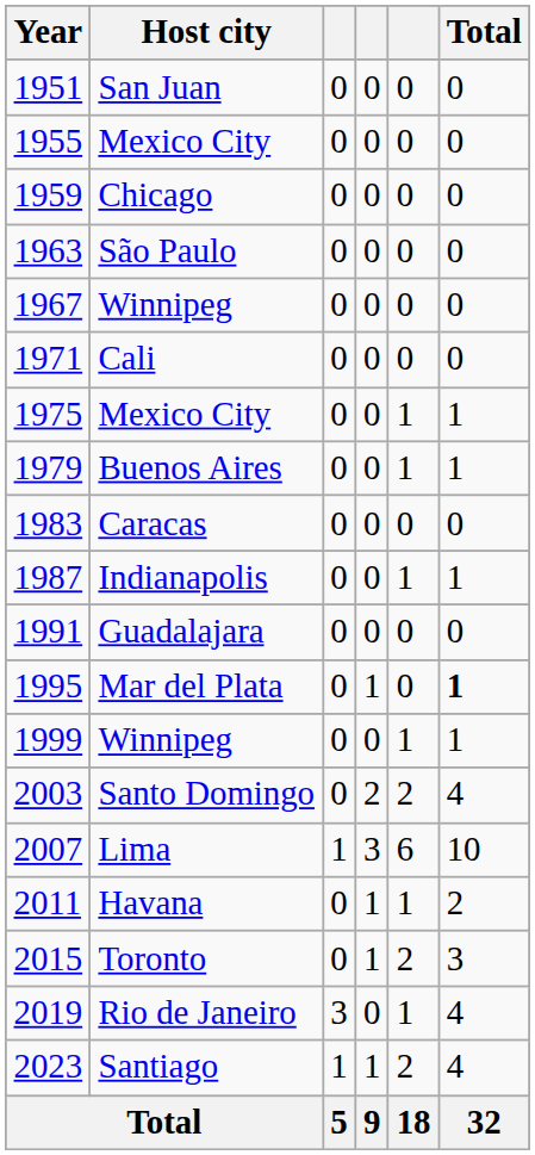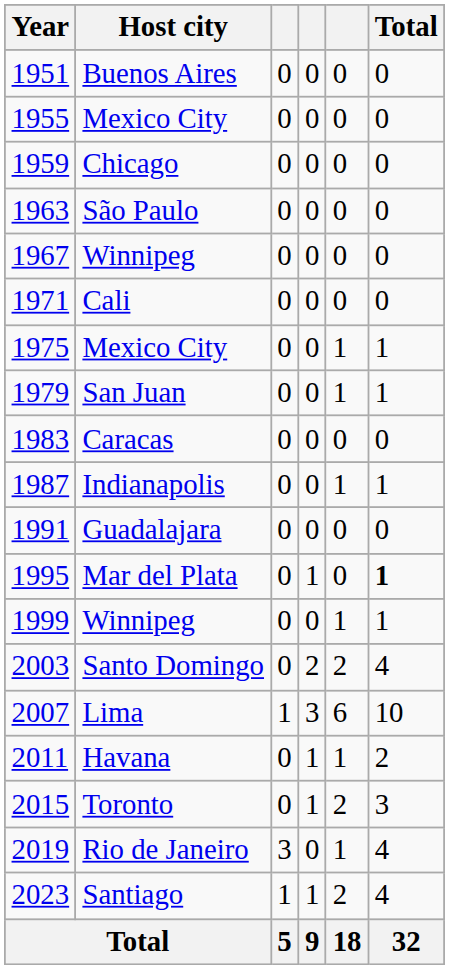 <table class="wikitable sortable">
 <tr>
 <th>Year</th>
 <th>Host city</th>
 <th></th>
 <th></th>
 <th></th>
 <th>Total</th>
 </tr>
 <tr>
 <td><a href='#'>1951</a></td>
-<td><a href='#'>San Juan</a></td>
+<td><a href='#'>Buenos Aires</a></td>
 <td>0</td>
 <td>0</td>
 <td>0</td>
 <td>0</td>
 </tr>
 <tr>
 <td><a href='#'>1955</a></td>
 <td><a href='#'>Mexico City</a></td>
 <td>0</td>
 <td>0</td>
 <td>0</td>
 <td>0</td>
 </tr>
 <tr>
 <td><a href='#'>1959</a></td>
 <td><a href='#'>Chicago</a></td>
 <td>0</td>
 <td>0</td>
 <td>0</td>
 <td>0</td>
 </tr>
 <tr>
 <td><a href='#'>1963</a></td>
 <td><a href='#'>São Paulo</a></td>
 <td>0</td>
 <td>0</td>
 <td>0</td>
 <td>0</td>
 </tr>
 <tr>
 <td><a href='#'>1967</a></td>
 <td><a href='#'>Winnipeg</a></td>
 <td>0</td>
 <td>0</td>
 <td>0</td>
 <td>0</td>
 </tr>
 <tr>
 <td><a href='#'>1971</a></td>
 <td><a href='#'>Cali</a></td>
 <td>0</td>
 <td>0</td>
 <td>0</td>
 <td>0</td>
 </tr>
 <tr>
 <td><a href='#'>1975</a></td>
 <td><a href='#'>Mexico City</a></td>
 <td>0</td>
 <td>0</td>
 <td>1</td>
 <td>1</td>
 </tr>
 <tr>
 <td><a href='#'>1979</a></td>
-<td><a href='#'>Buenos Aires</a></td>
+<td><a href='#'>San Juan</a></td>
 <td>0</td>
 <td>0</td>
 <td>1</td>
 <td>1</td>
 </tr>
 <tr>
 <td><a href='#'>1983</a></td>
 <td><a href='#'>Caracas</a></td>
 <td>0</td>
 <td>0</td>
 <td>0</td>
 <td>0</td>
 </tr>
 <tr>
 <td><a href='#'>1987</a></td>
 <td><a href='#'>Indianapolis</a></td>
 <td>0</td>
 <td>0</td>
 <td>1</td>
 <td>1</td>
 </tr>
 <tr>
 <td><a href='#'>1991</a></td>
 <td><a href='#'>Guadalajara</a></td>
 <td>0</td>
 <td>0</td>
 <td>0</td>
 <td>0</td>
 </tr>
 <tr>
 <td><a href='#'>1995</a></td>
 <td><a href='#'>Mar del Plata</a></td>
 <td>0</td>
 <td>1</td>
 <td>0</td>
 <td><strong>1</strong></td>
 </tr>
 <tr>
 <td><a href='#'>1999</a></td>
 <td><a href='#'>Winnipeg</a></td>
 <td>0</td>
 <td>0</td>
 <td>1</td>
 <td>1</td>
 </tr>
 <tr>
 <td><a href='#'>2003</a></td>
 <td><a href='#'>Santo Domingo</a></td>
 <td>0</td>
 <td>2</td>
 <td>2</td>
 <td>4</td>
 </tr>
 <tr>
 <td><a href='#'>2007</a></td>
 <td><a href='#'>Lima</a></td>
 <td>1</td>
 <td>3</td>
 <td>6</td>
 <td>10</td>
 </tr>
 <tr>
 <td><a href='#'>2011</a></td>
 <td><a href='#'>Havana</a></td>
 <td>0</td>
 <td>1</td>
 <td>1</td>
 <td>2</td>
 </tr>
 <tr>
 <td><a href='#'>2015</a></td>
 <td><a href='#'>Toronto</a></td>
 <td>0</td>
 <td>1</td>
 <td>2</td>
 <td>3</td>
 </tr>
 <tr>
 <td><a href='#'>2019</a></td>
 <td><a href='#'>Rio de Janeiro</a></td>
 <td>3</td>
 <td>0</td>
 <td>1</td>
 <td>4</td>
 </tr>
 <tr>
 <td><a href='#'>2023</a></td>
 <td><a href='#'>Santiago</a></td>
 <td>1</td>
 <td>1</td>
 <td>2</td>
 <td>4</td>
 </tr>
 <tr>
 <th colspan="2">Total</th>
 <th>5</th>
 <th>9</th>
 <th>18</th>
 <th>32</th>
 </tr>
 </table>
